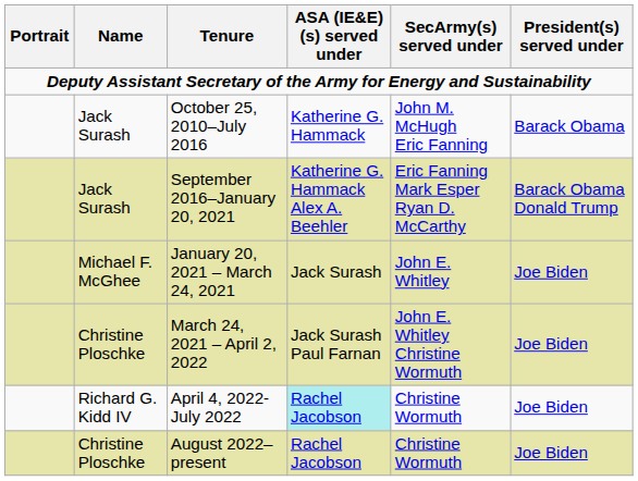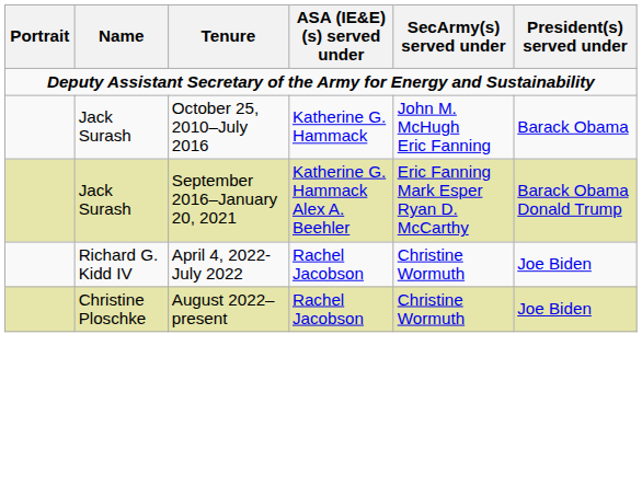 <table class="wikitable">
 <tr>
 <th scope="col" width="75">Portrait</th>
 <th scope="col" width="180">Name</th>
 <th scope="col" width="280">Tenure</th>
 <th scope="col" width="215">ASA (IE&E)(s) served under</th>
 <th scope="col" width="215">SecArmy(s) served under</th>
 <th scope="col" width="215">President(s) served under</th>
 </tr>
 <tr>
 <td colspan="6" align="center"><strong><em>Deputy Assistant Secretary of the Army for Energy and Sustainability</em></strong></td>
 </tr>
 <tr>
 <td></td>
 <td>Jack Surash</td>
 <td>October 25, 2010–July 2016</td>
 <td><a href='#'>Katherine G. Hammack</a></td>
 <td><a href='#'>John M. McHugh</a><br><a href='#'>Eric Fanning</a></td>
 <td><a href='#'>Barack Obama</a></td>
 </tr>
 <tr>
 <td style="background:#E6E6AA;"></td>
 <td style="background:#E6E6AA;">Jack Surash</td>
 <td style="background:#E6E6AA;">September 2016–January 20, 2021</td>
 <td style="background:#E6E6AA;"><a href='#'>Katherine G. Hammack</a><br><a href='#'>Alex A. Beehler</a></td>
 <td style="background:#E6E6AA;"><a href='#'>Eric Fanning</a><br><a href='#'>Mark Esper</a><br><a href='#'>Ryan D. McCarthy</a></td>
 <td style="background:#E6E6AA;"><a href='#'>Barack Obama</a><br><a href='#'>Donald Trump</a></td>
 </tr>
 <tr>
-<td style="background:#E6E6AA;"></td>
-<td style="background:#E6E6AA;">Michael F. McGhee</td>
-<td style="background:#E6E6AA;">January 20, 2021 – March 24, 2021</td>
-<td style="background:#E6E6AA;">Jack Surash</td>
-<td style="background:#E6E6AA;"><a href='#'>John E. Whitley</a></td>
-<td style="background:#E6E6AA;"><a href='#'>Joe Biden</a></td>
-</tr>
-<tr>
-<td style="background:#E6E6AA;"></td>
-<td style="background:#E6E6AA;">Christine Ploschke</td>
-<td style="background:#E6E6AA;">March 24, 2021 – April 2, 2022</td>
-<td style="background:#E6E6AA;">Jack Surash<br>Paul Farnan</td>
-<td style="background:#E6E6AA;"><a href='#'>John E. Whitley</a><br><a href='#'>Christine Wormuth</a></td>
-<td style="background:#E6E6AA;"><a href='#'>Joe Biden</a></td>
-</tr>
-<tr>
 <td></td>
 <td>Richard G. Kidd IV</td>
 <td>April 4, 2022-July 2022</td>
-<td style="background: paleturquoise;"><a href='#'>Rachel Jacobson</a></td>
+<td><a href='#'>Rachel Jacobson</a></td>
 <td><a href='#'>Christine Wormuth</a></td>
 <td><a href='#'>Joe Biden</a></td>
 </tr>
 <tr>
 <td style="background:#E6E6AA;"></td>
 <td style="background:#E6E6AA;">Christine Ploschke</td>
 <td style="background:#E6E6AA;">August 2022–present</td>
 <td style="background:#E6E6AA;"><a href='#'>Rachel Jacobson</a></td>
 <td style="background:#E6E6AA;"><a href='#'>Christine Wormuth</a></td>
 <td style="background:#E6E6AA;"><a href='#'>Joe Biden</a></td>
 </tr>
 </table>
